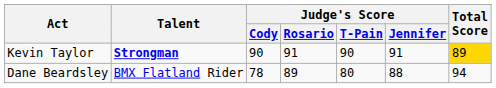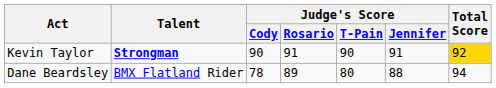 <table class="wikitable">
 <tr>
 <th rowspan="2">Act</th>
 <th rowspan="2">Talent</th>
 <th colspan="4">Judge's Score</th>
 <th rowspan="2">Total<br>Score</th>
 </tr>
 <tr>
 <th><a href='#'>Cody</a></th>
 <th><a href='#'>Rosario</a></th>
 <th><a href='#'>T-Pain</a></th>
 <th><a href='#'>Jennifer</a></th>
 </tr>
 <tr>
 <td>Kevin Taylor</td>
 <td><strong><a href='#'>Strongman</a></strong></td>
 <td>90</td>
 <td>91</td>
 <td>90</td>
 <td>91</td>
-<td style="background:gold;">89</td>
+<td style="background:gold;">92</td>
 </tr>
 <tr>
 <td>Dane Beardsley</td>
 <td><a href='#'>BMX Flatland</a> Rider</td>
 <td>78</td>
 <td>89</td>
 <td>80</td>
 <td>88</td>
 <td>94</td>
 </tr>
 </table>
